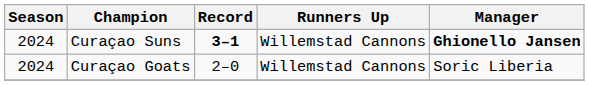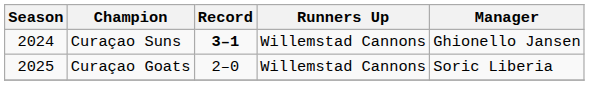 <table class="wikitable sortable">
 <tr>
 <th>Season</th>
 <th>Champion</th>
 <th>Record</th>
 <th>Runners Up</th>
 <th>Manager</th>
 </tr>
 <tr>
 <td align=center>2024</td>
 <td>Curaçao Suns</td>
 <td align=center><strong>3–1</strong></td>
 <td>Willemstad Cannons</td>
-<td><strong>Ghionello Jansen</strong></td>
+<td>Ghionello Jansen</td>
 </tr>
 <tr>
-<td align=center>2024</td>
+<td align=center>2025</td>
 <td>Curaçao Goats</td>
 <td align=center>2–0</td>
 <td>Willemstad Cannons</td>
 <td>Soric Liberia</td>
 </tr>
 <tr bgcolor=#efefef>
 </tr>
 </table>
